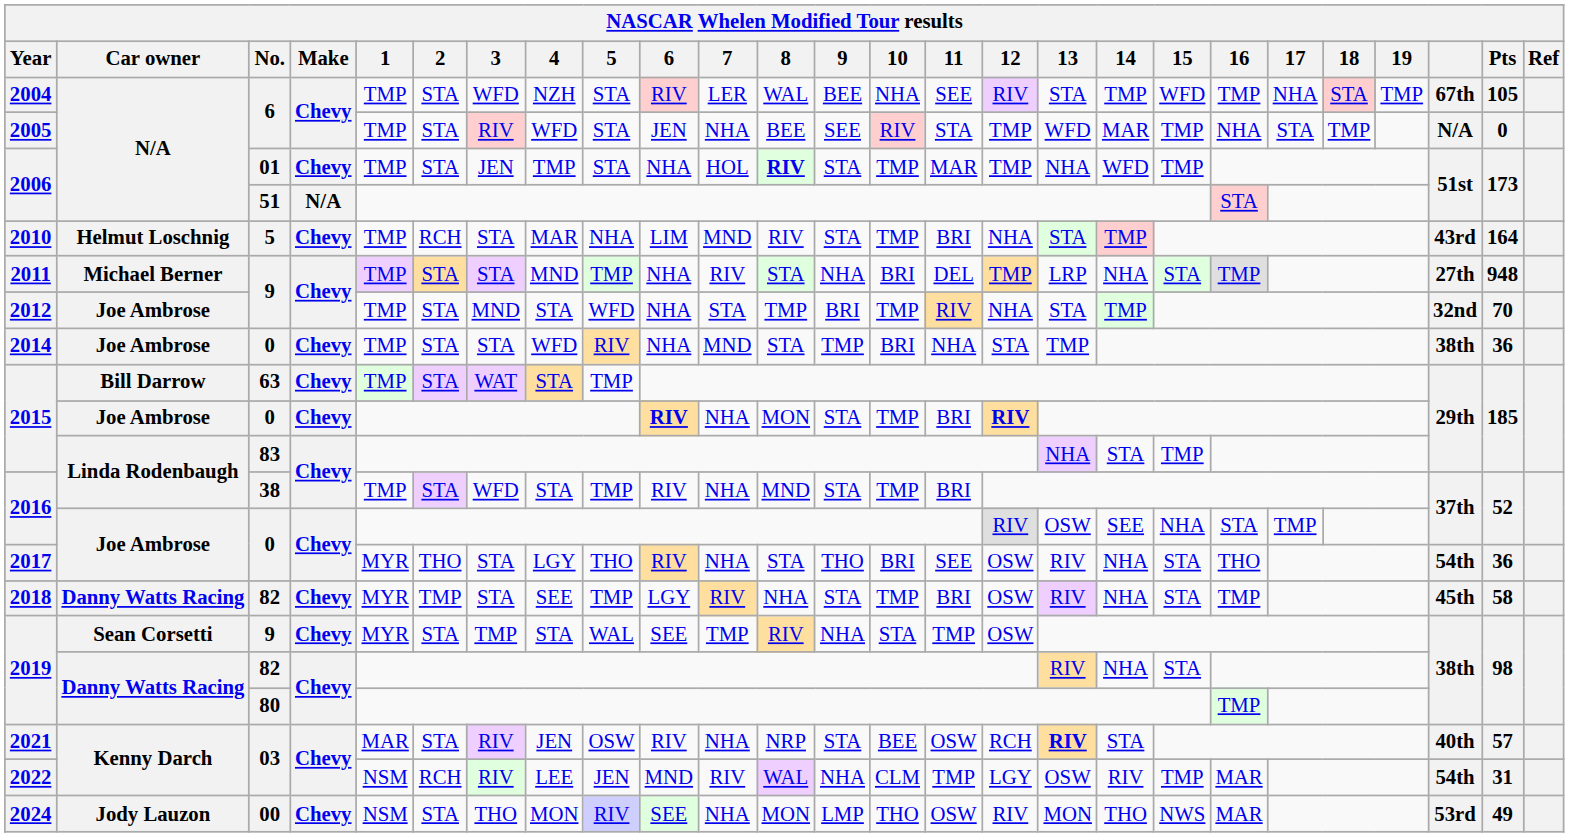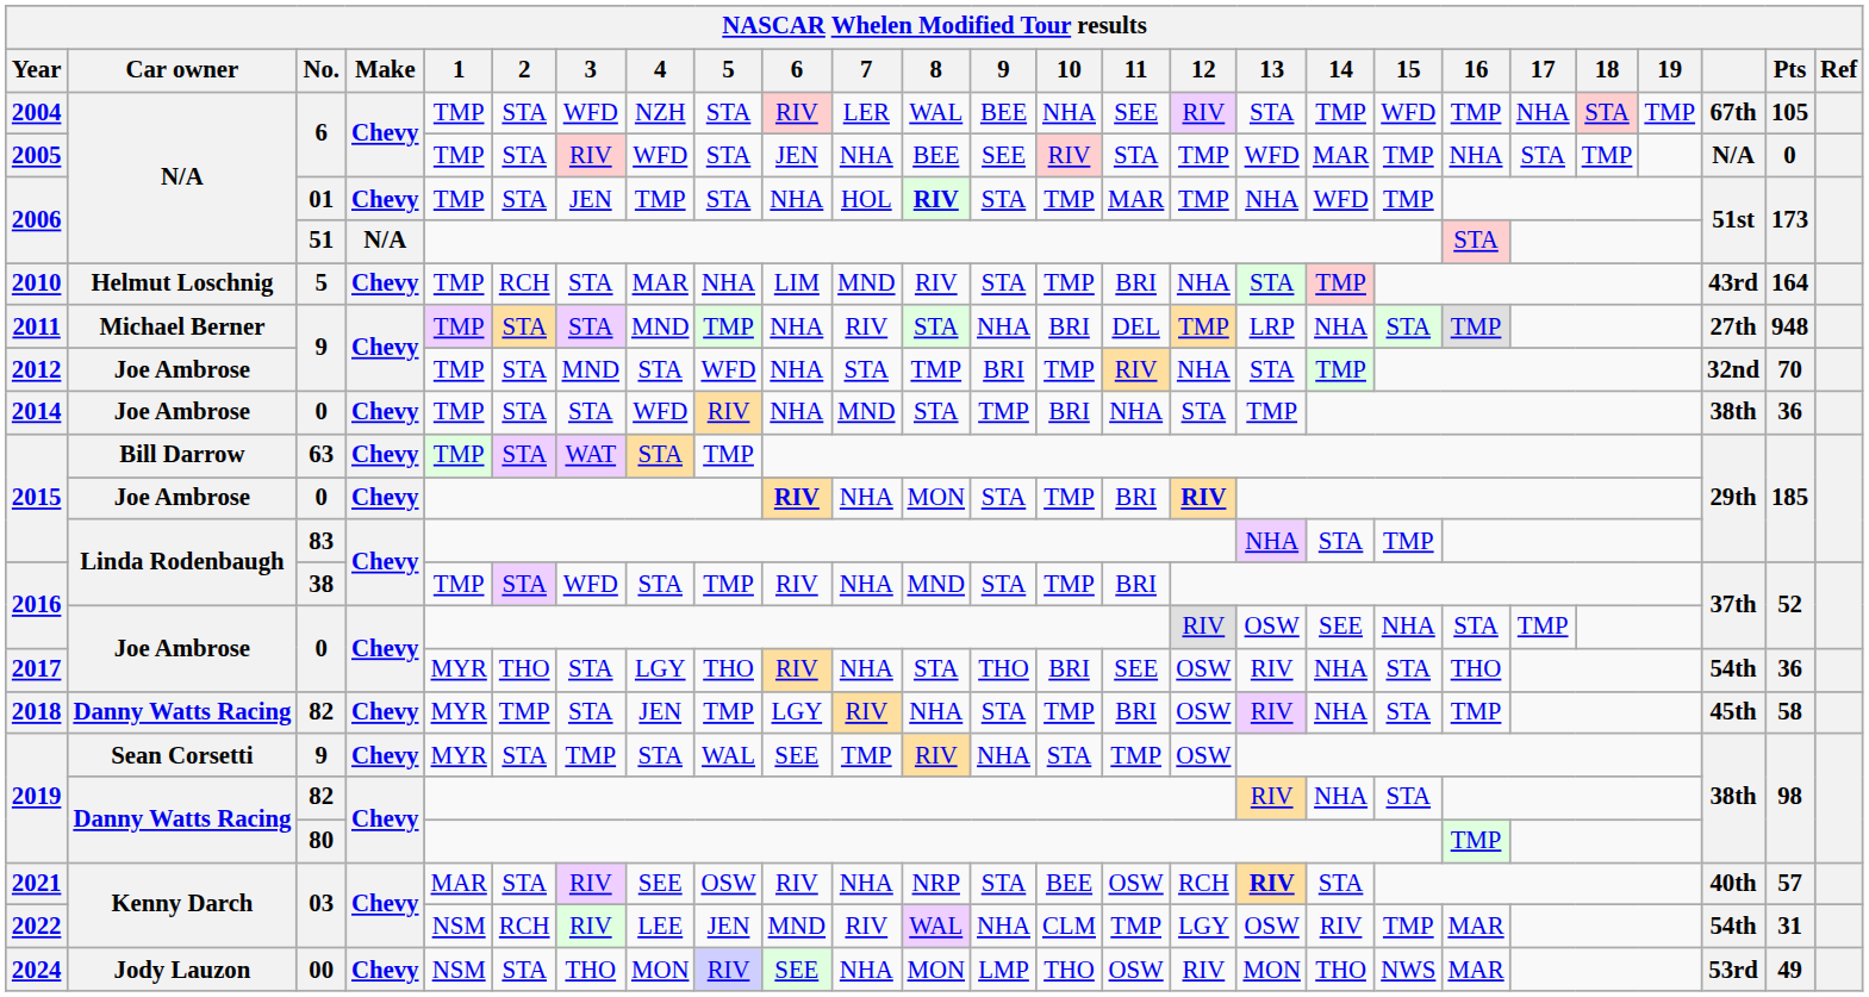 <table class="wikitable" style="text-align:center; font-size:75%">
 <tr>
 <th colspan=38><a href='#'>NASCAR</a> <a href='#'>Whelen Modified Tour</a> results</th>
 </tr>
 <tr>
 <th>Year</th>
 <th>Car owner</th>
 <th>No.</th>
 <th>Make</th>
 <th>1</th>
 <th>2</th>
 <th>3</th>
 <th>4</th>
 <th>5</th>
 <th>6</th>
 <th>7</th>
 <th>8</th>
 <th>9</th>
 <th>10</th>
 <th>11</th>
 <th>12</th>
 <th>13</th>
 <th>14</th>
 <th>15</th>
 <th>16</th>
 <th>17</th>
 <th>18</th>
 <th>19</th>
 <th></th>
 <th>Pts</th>
 <th>Ref</th>
 </tr>
 <tr>
 <th><a href='#'>2004</a></th>
 <th rowspan=4>N/A</th>
 <th rowspan=2>6</th>
 <th rowspan=2><a href='#'>Chevy</a></th>
 <td><a href='#'>TMP</a></td>
 <td><a href='#'>STA</a></td>
 <td><a href='#'>WFD</a></td>
 <td><a href='#'>NZH</a></td>
 <td><a href='#'>STA</a></td>
 <td style="background:#FFCFCF;"><a href='#'>RIV</a><br></td>
 <td><a href='#'>LER</a></td>
 <td><a href='#'>WAL</a></td>
 <td><a href='#'>BEE</a></td>
 <td><a href='#'>NHA</a></td>
 <td><a href='#'>SEE</a></td>
 <td style="background:#EFCFFF;"><a href='#'>RIV</a><br></td>
 <td><a href='#'>STA</a></td>
 <td><a href='#'>TMP</a></td>
 <td><a href='#'>WFD</a></td>
 <td><a href='#'>TMP</a></td>
 <td><a href='#'>NHA</a></td>
 <td style="background:#FFCFCF;"><a href='#'>STA</a><br></td>
 <td><a href='#'>TMP</a></td>
 <th>67th</th>
 <th>105</th>
 <th></th>
 </tr>
 <tr>
 <th><a href='#'>2005</a></th>
 <td><a href='#'>TMP</a></td>
 <td><a href='#'>STA</a></td>
 <td style="background:#FFCFCF;"><a href='#'>RIV</a><br></td>
 <td><a href='#'>WFD</a></td>
 <td><a href='#'>STA</a></td>
 <td><a href='#'>JEN</a></td>
 <td><a href='#'>NHA</a></td>
 <td><a href='#'>BEE</a></td>
 <td><a href='#'>SEE</a></td>
 <td style="background:#FFCFCF;"><a href='#'>RIV</a><br></td>
 <td><a href='#'>STA</a></td>
 <td><a href='#'>TMP</a></td>
 <td><a href='#'>WFD</a></td>
 <td><a href='#'>MAR</a></td>
 <td><a href='#'>TMP</a></td>
 <td><a href='#'>NHA</a></td>
 <td><a href='#'>STA</a></td>
 <td><a href='#'>TMP</a></td>
 <td></td>
 <th>N/A</th>
 <th>0</th>
 <th></th>
 </tr>
 <tr>
 <th rowspan=2><a href='#'>2006</a></th>
 <th>01</th>
 <th><a href='#'>Chevy</a></th>
 <td><a href='#'>TMP</a></td>
 <td><a href='#'>STA</a></td>
 <td><a href='#'>JEN</a></td>
 <td><a href='#'>TMP</a></td>
 <td><a href='#'>STA</a></td>
 <td><a href='#'>NHA</a></td>
 <td><a href='#'>HOL</a></td>
 <td style="background:#DFFFDF;"><strong><a href='#'>RIV</a></strong><br></td>
 <td><a href='#'>STA</a></td>
 <td><a href='#'>TMP</a></td>
 <td><a href='#'>MAR</a></td>
 <td><a href='#'>TMP</a></td>
 <td><a href='#'>NHA</a></td>
 <td><a href='#'>WFD</a></td>
 <td><a href='#'>TMP</a></td>
 <td colspan=4></td>
 <th rowspan=2>51st</th>
 <th rowspan=2>173</th>
 <th rowspan=2></th>
 </tr>
 <tr>
 <th>51</th>
 <th>N/A</th>
 <td colspan=15></td>
 <td style="background:#FFCFCF;"><a href='#'>STA</a><br></td>
 <td colspan=3></td>
 </tr>
 <tr>
 <th><a href='#'>2010</a></th>
 <th>Helmut Loschnig</th>
 <th>5</th>
 <th><a href='#'>Chevy</a></th>
 <td><a href='#'>TMP</a></td>
 <td><a href='#'>RCH</a></td>
 <td><a href='#'>STA</a></td>
 <td><a href='#'>MAR</a></td>
 <td><a href='#'>NHA</a></td>
 <td><a href='#'>LIM</a></td>
 <td><a href='#'>MND</a></td>
 <td><a href='#'>RIV</a></td>
 <td><a href='#'>STA</a></td>
 <td><a href='#'>TMP</a></td>
 <td><a href='#'>BRI</a></td>
 <td><a href='#'>NHA</a></td>
 <td style="background:#DFFFDF;"><a href='#'>STA</a><br></td>
 <td style="background:#FFCFCF;"><a href='#'>TMP</a><br></td>
 <td colspan=5></td>
 <th>43rd</th>
 <th>164</th>
 <th></th>
 </tr>
 <tr>
 <th><a href='#'>2011</a></th>
 <th>Michael Berner</th>
 <th rowspan=2>9</th>
 <th rowspan=2><a href='#'>Chevy</a></th>
 <td style="background:#EFCFFF;"><a href='#'>TMP</a><br></td>
 <td style="background:#FFDF9F;"><a href='#'>STA</a><br></td>
 <td style="background:#EFCFFF;"><a href='#'>STA</a><br></td>
 <td><a href='#'>MND</a></td>
 <td style="background:#DFFFDF;"><a href='#'>TMP</a><br></td>
 <td><a href='#'>NHA</a></td>
 <td><a href='#'>RIV</a></td>
 <td style="background:#DFFFDF;"><a href='#'>STA</a><br></td>
 <td><a href='#'>NHA</a></td>
 <td><a href='#'>BRI</a></td>
 <td><a href='#'>DEL</a></td>
 <td style="background:#FFDF9F;"><a href='#'>TMP</a><br></td>
 <td><a href='#'>LRP</a></td>
 <td><a href='#'>NHA</a></td>
 <td style="background:#DFFFDF;"><a href='#'>STA</a><br></td>
 <td style="background:#DFDFDF;"><a href='#'>TMP</a><br></td>
 <td colspan=3></td>
 <th>27th</th>
 <th>948</th>
 <th></th>
 </tr>
 <tr>
 <th><a href='#'>2012</a></th>
 <th>Joe Ambrose</th>
 <td><a href='#'>TMP</a></td>
 <td><a href='#'>STA</a></td>
 <td><a href='#'>MND</a></td>
 <td><a href='#'>STA</a></td>
 <td><a href='#'>WFD</a></td>
 <td><a href='#'>NHA</a></td>
 <td><a href='#'>STA</a></td>
 <td><a href='#'>TMP</a></td>
 <td><a href='#'>BRI</a></td>
 <td><a href='#'>TMP</a></td>
 <td style="background:#FFDF9F;"><a href='#'>RIV</a><br></td>
 <td><a href='#'>NHA</a></td>
 <td><a href='#'>STA</a></td>
 <td style="background:#DFFFDF;"><a href='#'>TMP</a><br></td>
 <td colspan=5></td>
 <th>32nd</th>
 <th>70</th>
 <th></th>
 </tr>
 <tr>
 <th><a href='#'>2014</a></th>
 <th>Joe Ambrose</th>
 <th>0</th>
 <th><a href='#'>Chevy</a></th>
 <td><a href='#'>TMP</a></td>
 <td><a href='#'>STA</a></td>
 <td><a href='#'>STA</a></td>
 <td><a href='#'>WFD</a></td>
 <td style="background:#FFDF9F;"><a href='#'>RIV</a><br></td>
 <td><a href='#'>NHA</a></td>
 <td><a href='#'>MND</a></td>
 <td><a href='#'>STA</a></td>
 <td><a href='#'>TMP</a></td>
 <td><a href='#'>BRI</a></td>
 <td><a href='#'>NHA</a></td>
 <td><a href='#'>STA</a></td>
 <td><a href='#'>TMP</a></td>
 <td colspan=6></td>
 <th>38th</th>
 <th>36</th>
 <th></th>
 </tr>
 <tr>
 <th rowspan=3><a href='#'>2015</a></th>
 <th>Bill Darrow</th>
 <th>63</th>
 <th><a href='#'>Chevy</a></th>
 <td style="background:#DFFFDF;"><a href='#'>TMP</a><br></td>
 <td style="background:#EFCFFF;"><a href='#'>STA</a><br></td>
 <td style="background:#EFCFFF;"><a href='#'>WAT</a><br></td>
 <td style="background:#FFDF9F;"><a href='#'>STA</a><br></td>
 <td><a href='#'>TMP</a></td>
 <td colspan=14></td>
 <th rowspan=3>29th</th>
 <th rowspan=3>185</th>
 <th rowspan=3></th>
 </tr>
 <tr>
 <th>Joe Ambrose</th>
 <th>0</th>
 <th><a href='#'>Chevy</a></th>
 <td colspan=5></td>
 <td style="background:#FFDF9F;"><strong><a href='#'>RIV</a></strong><br></td>
 <td><a href='#'>NHA</a></td>
 <td><a href='#'>MON</a></td>
 <td><a href='#'>STA</a></td>
 <td><a href='#'>TMP</a></td>
 <td><a href='#'>BRI</a></td>
 <td style="background:#FFDF9F;"><strong><a href='#'>RIV</a></strong><br></td>
 <td colspan=7></td>
 </tr>
 <tr>
 <th rowspan=2>Linda Rodenbaugh</th>
 <th>83</th>
 <th rowspan=2><a href='#'>Chevy</a></th>
 <td colspan=12></td>
 <td style="background:#EFCFFF;"><a href='#'>NHA</a><br></td>
 <td><a href='#'>STA</a></td>
 <td><a href='#'>TMP</a></td>
 <td colspan=4></td>
 </tr>
 <tr>
 <th rowspan=2><a href='#'>2016</a></th>
 <th>38</th>
 <td><a href='#'>TMP</a></td>
 <td style="background:#EFCFFF;"><a href='#'>STA</a><br></td>
 <td><a href='#'>WFD</a></td>
 <td><a href='#'>STA</a></td>
 <td><a href='#'>TMP</a></td>
 <td><a href='#'>RIV</a></td>
 <td><a href='#'>NHA</a></td>
 <td><a href='#'>MND</a></td>
 <td><a href='#'>STA</a></td>
 <td><a href='#'>TMP</a></td>
 <td><a href='#'>BRI</a></td>
 <td colspan=8></td>
 <th rowspan=2>37th</th>
 <th rowspan=2>52</th>
 <th rowspan=2></th>
 </tr>
 <tr>
 <th rowspan=2>Joe Ambrose</th>
 <th rowspan=2>0</th>
 <th rowspan=2><a href='#'>Chevy</a></th>
 <td colspan=11></td>
 <td style="background:#DFDFDF;"><a href='#'>RIV</a><br></td>
 <td><a href='#'>OSW</a></td>
 <td><a href='#'>SEE</a></td>
 <td><a href='#'>NHA</a></td>
 <td><a href='#'>STA</a></td>
 <td><a href='#'>TMP</a></td>
 <td colspan=2></td>
 </tr>
 <tr>
 <th><a href='#'>2017</a></th>
 <td><a href='#'>MYR</a></td>
 <td><a href='#'>THO</a></td>
 <td><a href='#'>STA</a></td>
 <td><a href='#'>LGY</a></td>
 <td><a href='#'>THO</a></td>
 <td style="background:#FFDF9F;"><a href='#'>RIV</a><br></td>
 <td><a href='#'>NHA</a></td>
 <td><a href='#'>STA</a></td>
 <td><a href='#'>THO</a></td>
 <td><a href='#'>BRI</a></td>
 <td><a href='#'>SEE</a></td>
 <td><a href='#'>OSW</a></td>
 <td><a href='#'>RIV</a></td>
 <td><a href='#'>NHA</a></td>
 <td><a href='#'>STA</a></td>
 <td><a href='#'>THO</a></td>
 <td colspan=3></td>
 <th>54th</th>
 <th>36</th>
 <th></th>
 </tr>
 <tr>
 <th><a href='#'>2018</a></th>
 <th><a href='#'>Danny Watts Racing</a></th>
 <th>82</th>
 <th><a href='#'>Chevy</a></th>
 <td><a href='#'>MYR</a></td>
 <td><a href='#'>TMP</a></td>
 <td><a href='#'>STA</a></td>
-<td><a href='#'>SEE</a></td>
+<td><a href='#'>JEN</a></td>
 <td><a href='#'>TMP</a></td>
 <td><a href='#'>LGY</a></td>
 <td style="background:#FFDF9F;"><a href='#'>RIV</a><br></td>
 <td><a href='#'>NHA</a></td>
 <td><a href='#'>STA</a></td>
 <td><a href='#'>TMP</a></td>
 <td><a href='#'>BRI</a></td>
 <td><a href='#'>OSW</a></td>
 <td style="background:#EFCFFF;"><a href='#'>RIV</a><br></td>
 <td><a href='#'>NHA</a></td>
 <td><a href='#'>STA</a></td>
 <td><a href='#'>TMP</a></td>
 <td colspan=3></td>
 <th>45th</th>
 <th>58</th>
 <th></th>
 </tr>
 <tr>
 <th rowspan=3><a href='#'>2019</a></th>
 <th>Sean Corsetti</th>
 <th>9</th>
 <th><a href='#'>Chevy</a></th>
 <td><a href='#'>MYR</a></td>
 <td><a href='#'>STA</a></td>
 <td><a href='#'>TMP</a></td>
 <td><a href='#'>STA</a></td>
 <td><a href='#'>WAL</a></td>
 <td><a href='#'>SEE</a></td>
 <td><a href='#'>TMP</a></td>
 <td style="background:#FFDF9F;"><a href='#'>RIV</a><br></td>
 <td><a href='#'>NHA</a></td>
 <td><a href='#'>STA</a></td>
 <td><a href='#'>TMP</a></td>
 <td><a href='#'>OSW</a></td>
 <td colspan=7></td>
 <th rowspan=3>38th</th>
 <th rowspan=3>98</th>
 <th rowspan=3></th>
 </tr>
 <tr>
 <th rowspan=2><a href='#'>Danny Watts Racing</a></th>
 <th>82</th>
 <th rowspan=2><a href='#'>Chevy</a></th>
 <td colspan=12></td>
 <td style="background:#FFDF9F;"><a href='#'>RIV</a><br></td>
 <td><a href='#'>NHA</a></td>
 <td><a href='#'>STA</a></td>
 <td colspan=4></td>
 </tr>
 <tr>
 <th>80</th>
 <td colspan=15></td>
 <td style="background:#DFFFDF;"><a href='#'>TMP</a><br></td>
 <td colspan=3></td>
 </tr>
 <tr>
 <th><a href='#'>2021</a></th>
 <th rowspan=2>Kenny Darch</th>
 <th rowspan=2>03</th>
 <th rowspan=2><a href='#'>Chevy</a></th>
 <td><a href='#'>MAR</a></td>
 <td><a href='#'>STA</a></td>
 <td style="background:#EFCFFF;"><a href='#'>RIV</a><br></td>
-<td><a href='#'>JEN</a></td>
+<td><a href='#'>SEE</a></td>
 <td><a href='#'>OSW</a></td>
 <td><a href='#'>RIV</a></td>
 <td><a href='#'>NHA</a></td>
 <td><a href='#'>NRP</a></td>
 <td><a href='#'>STA</a></td>
 <td><a href='#'>BEE</a></td>
 <td><a href='#'>OSW</a></td>
 <td><a href='#'>RCH</a></td>
 <td style="background:#FFDF9F;"><strong><a href='#'>RIV</a></strong><br></td>
 <td><a href='#'>STA</a></td>
 <td colspan=5></td>
 <th>40th</th>
 <th>57</th>
 <th></th>
 </tr>
 <tr>
 <th><a href='#'>2022</a></th>
 <td><a href='#'>NSM</a></td>
 <td><a href='#'>RCH</a></td>
 <td style="background:#DFFFDF;"><a href='#'>RIV</a><br></td>
 <td><a href='#'>LEE</a></td>
 <td><a href='#'>JEN</a></td>
 <td><a href='#'>MND</a></td>
 <td><a href='#'>RIV</a></td>
 <td style="background:#EFCFFF;"><a href='#'>WAL</a><br></td>
 <td><a href='#'>NHA</a></td>
 <td><a href='#'>CLM</a></td>
 <td><a href='#'>TMP</a></td>
 <td><a href='#'>LGY</a></td>
 <td><a href='#'>OSW</a></td>
 <td><a href='#'>RIV</a></td>
 <td><a href='#'>TMP</a></td>
 <td><a href='#'>MAR</a></td>
 <td colspan=3></td>
 <th>54th</th>
 <th>31</th>
 <th></th>
 </tr>
 <tr>
 <th><a href='#'>2024</a></th>
 <th>Jody Lauzon</th>
 <th>00</th>
 <th><a href='#'>Chevy</a></th>
 <td><a href='#'>NSM</a></td>
 <td><a href='#'>STA</a></td>
 <td><a href='#'>THO</a></td>
 <td><a href='#'>MON</a></td>
 <td style="background:#CFCFFF;"><a href='#'>RIV</a><br></td>
 <td style="background:#DFFFDF;"><a href='#'>SEE</a><br></td>
 <td><a href='#'>NHA</a></td>
 <td><a href='#'>MON</a></td>
 <td><a href='#'>LMP</a></td>
 <td><a href='#'>THO</a></td>
 <td><a href='#'>OSW</a></td>
 <td><a href='#'>RIV</a></td>
 <td><a href='#'>MON</a></td>
 <td><a href='#'>THO</a></td>
 <td><a href='#'>NWS</a></td>
 <td><a href='#'>MAR</a></td>
 <td colspan=3></td>
 <th>53rd</th>
 <th>49</th>
 <th></th>
 </tr>
 </table>
